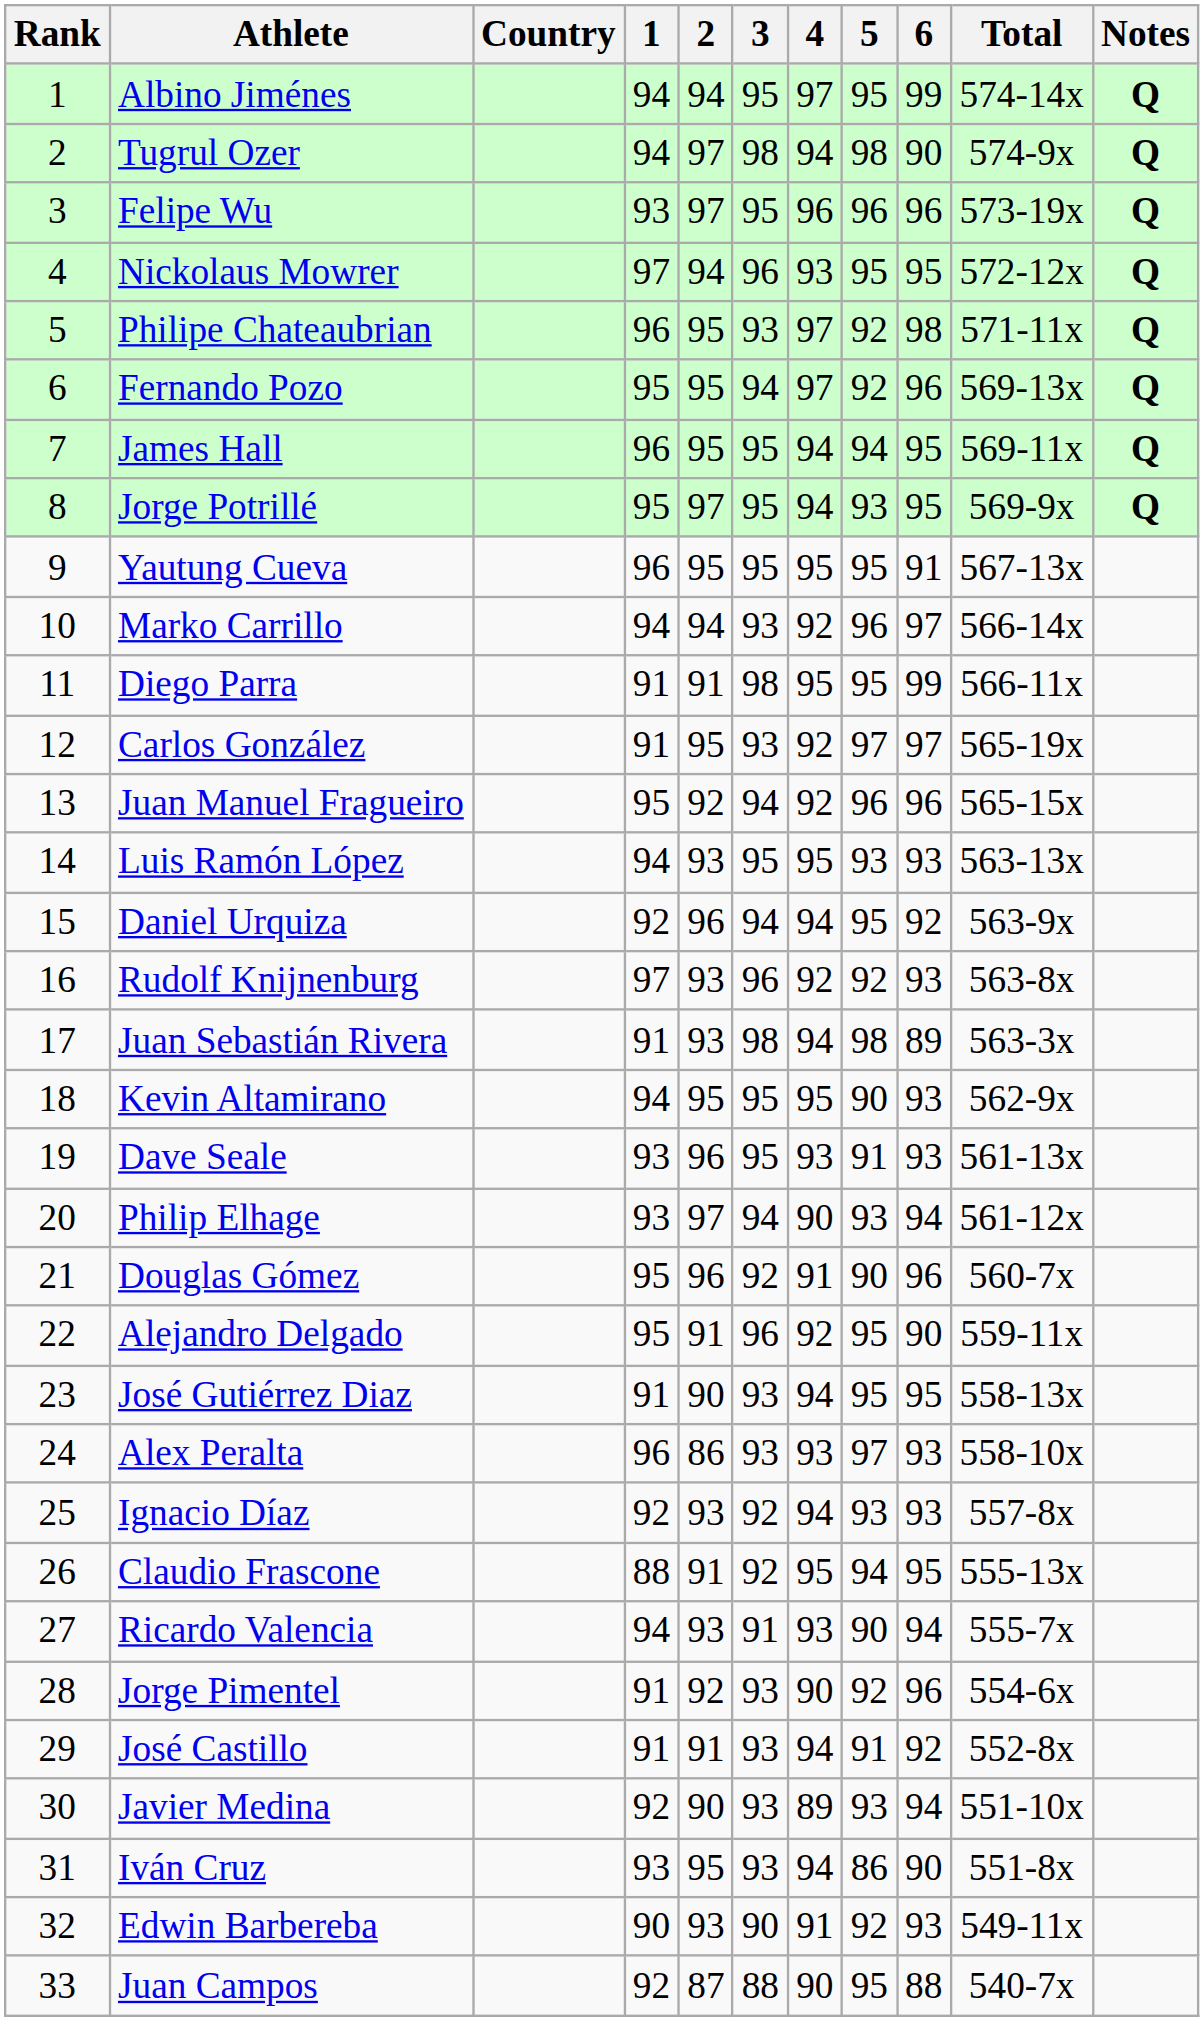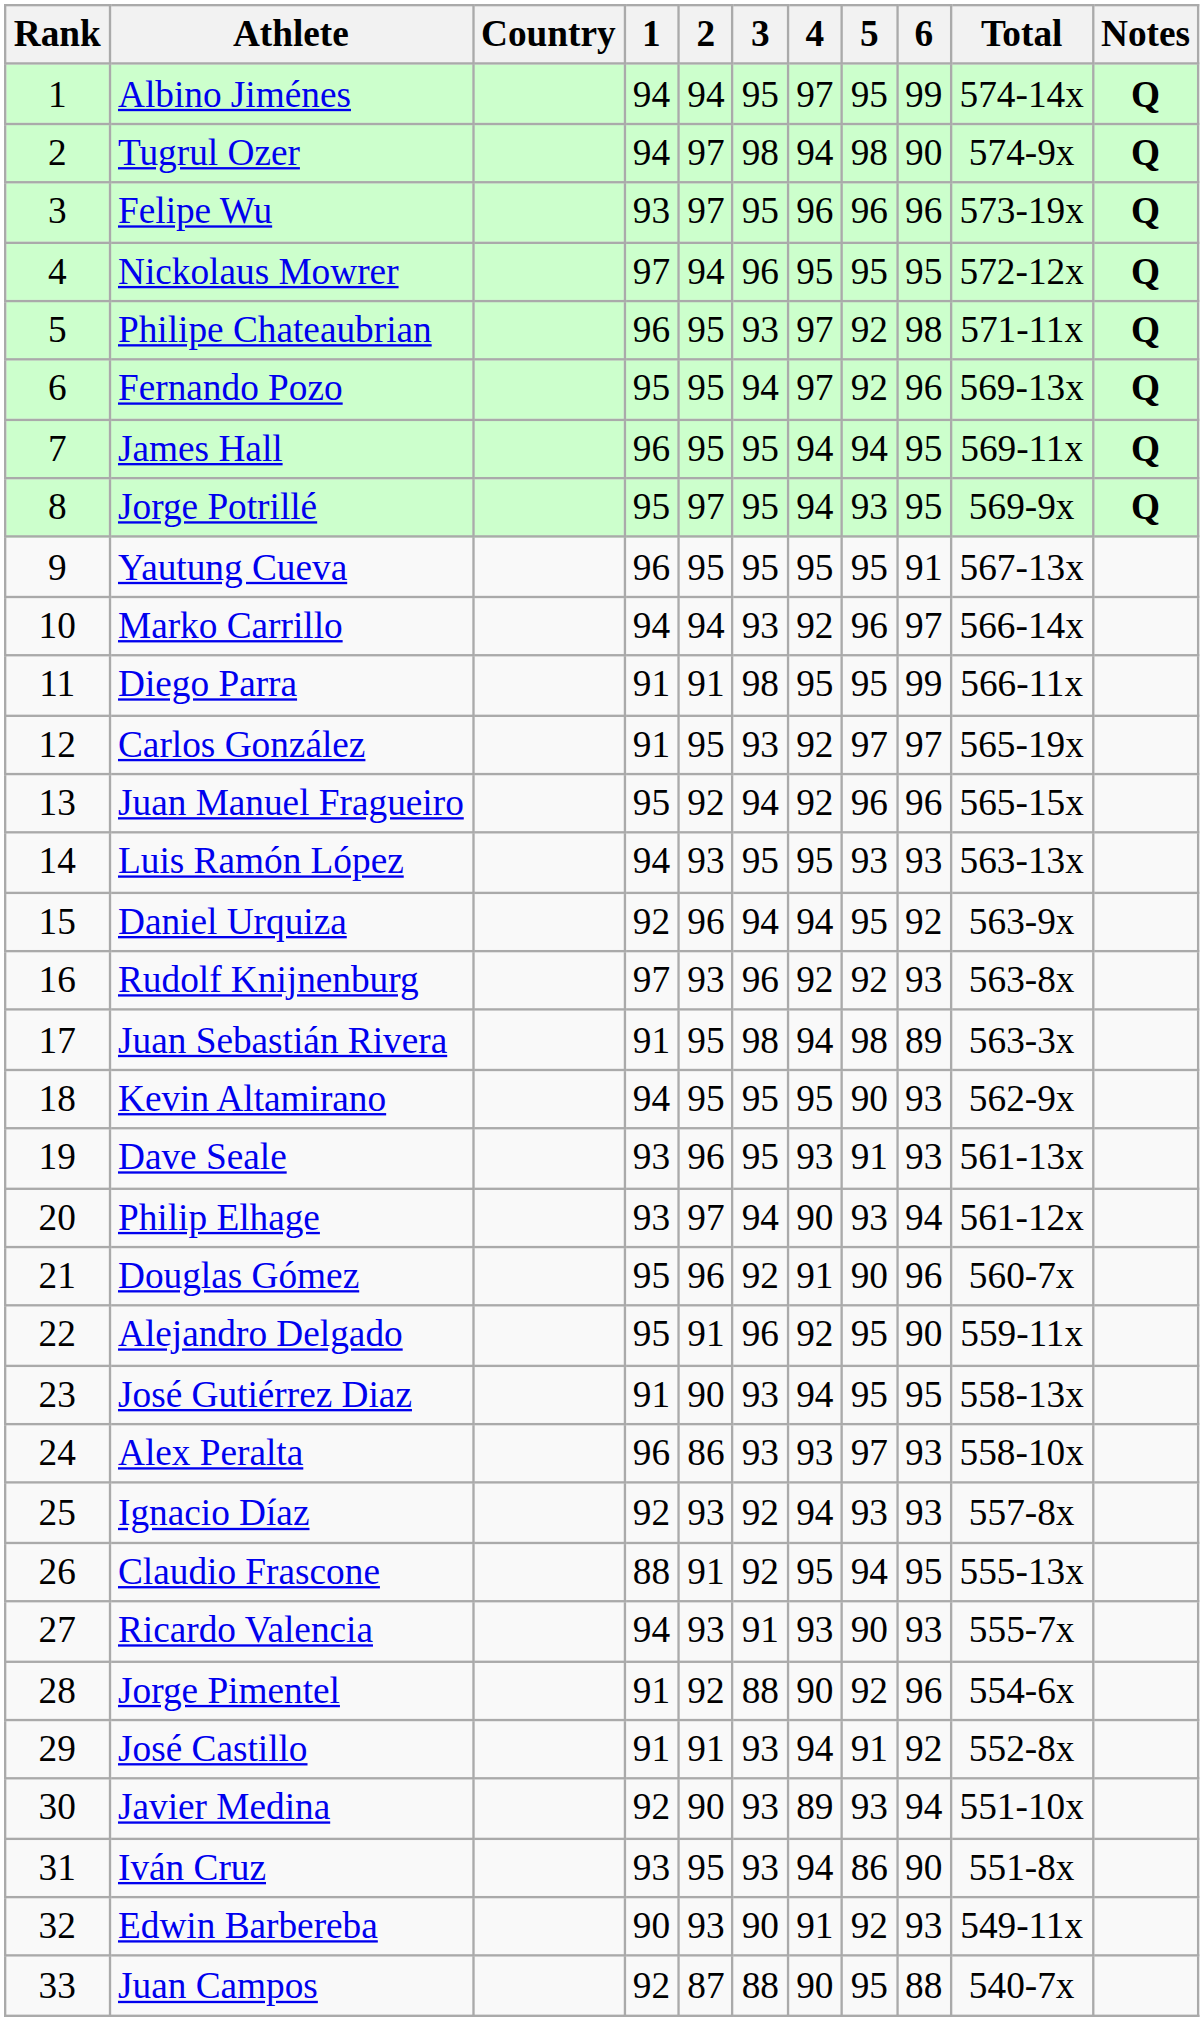 <table class="wikitable sortable" style="text-align:center">
 <tr>
 <th>Rank</th>
 <th>Athlete</th>
 <th>Country</th>
 <th>1</th>
 <th>2</th>
 <th>3</th>
 <th>4</th>
 <th>5</th>
 <th>6</th>
 <th>Total</th>
 <th>Notes</th>
 </tr>
 <tr bgcolor=#ccffcc>
 <td>1</td>
 <td align=left><a href='#'>Albino Jiménes</a></td>
 <td align=left></td>
 <td>94</td>
 <td>94</td>
 <td>95</td>
 <td>97</td>
 <td>95</td>
 <td>99</td>
 <td>574-14x</td>
 <td><strong>Q</strong></td>
 </tr>
 <tr bgcolor=#ccffcc>
 <td>2</td>
 <td align=left><a href='#'>Tugrul Ozer</a></td>
 <td align=left></td>
 <td>94</td>
 <td>97</td>
 <td>98</td>
 <td>94</td>
 <td>98</td>
 <td>90</td>
 <td>574-9x</td>
 <td><strong>Q</strong></td>
 </tr>
 <tr bgcolor=#ccffcc>
 <td>3</td>
 <td align=left><a href='#'>Felipe Wu</a></td>
 <td align=left></td>
 <td>93</td>
 <td>97</td>
 <td>95</td>
 <td>96</td>
 <td>96</td>
 <td>96</td>
 <td>573-19x</td>
 <td><strong>Q</strong></td>
 </tr>
 <tr bgcolor=#ccffcc>
 <td>4</td>
 <td align=left><a href='#'>Nickolaus Mowrer</a></td>
 <td align=left></td>
 <td>97</td>
 <td>94</td>
 <td>96</td>
-<td>93</td>
+<td>95</td>
 <td>95</td>
 <td>95</td>
 <td>572-12x</td>
 <td><strong>Q</strong></td>
 </tr>
 <tr bgcolor=#ccffcc>
 <td>5</td>
 <td align=left><a href='#'>Philipe Chateaubrian</a></td>
 <td align=left></td>
 <td>96</td>
 <td>95</td>
 <td>93</td>
 <td>97</td>
 <td>92</td>
 <td>98</td>
 <td>571-11x</td>
 <td><strong>Q</strong></td>
 </tr>
 <tr bgcolor=#ccffcc>
 <td>6</td>
 <td align=left><a href='#'>Fernando Pozo</a></td>
 <td align=left></td>
 <td>95</td>
 <td>95</td>
 <td>94</td>
 <td>97</td>
 <td>92</td>
 <td>96</td>
 <td>569-13x</td>
 <td><strong>Q</strong></td>
 </tr>
 <tr bgcolor=#ccffcc>
 <td>7</td>
 <td align=left><a href='#'>James Hall</a></td>
 <td align=left></td>
 <td>96</td>
 <td>95</td>
 <td>95</td>
 <td>94</td>
 <td>94</td>
 <td>95</td>
 <td>569-11x</td>
 <td><strong>Q</strong></td>
 </tr>
 <tr bgcolor=#ccffcc>
 <td>8</td>
 <td align=left><a href='#'>Jorge Potrillé</a></td>
 <td align=left></td>
 <td>95</td>
 <td>97</td>
 <td>95</td>
 <td>94</td>
 <td>93</td>
 <td>95</td>
 <td>569-9x</td>
 <td><strong>Q</strong></td>
 </tr>
 <tr>
 <td>9</td>
 <td align=left><a href='#'>Yautung Cueva</a></td>
 <td align=left></td>
 <td>96</td>
 <td>95</td>
 <td>95</td>
 <td>95</td>
 <td>95</td>
 <td>91</td>
 <td>567-13x</td>
 <td></td>
 </tr>
 <tr>
 <td>10</td>
 <td align=left><a href='#'>Marko Carrillo</a></td>
 <td align=left></td>
 <td>94</td>
 <td>94</td>
 <td>93</td>
 <td>92</td>
 <td>96</td>
 <td>97</td>
 <td>566-14x</td>
 <td></td>
 </tr>
 <tr>
 <td>11</td>
 <td align=left><a href='#'>Diego Parra</a></td>
 <td align=left></td>
 <td>91</td>
 <td>91</td>
 <td>98</td>
 <td>95</td>
 <td>95</td>
 <td>99</td>
 <td>566-11x</td>
 <td></td>
 </tr>
 <tr>
 <td>12</td>
 <td align=left><a href='#'>Carlos González</a></td>
 <td align=left></td>
 <td>91</td>
 <td>95</td>
 <td>93</td>
 <td>92</td>
 <td>97</td>
 <td>97</td>
 <td>565-19x</td>
 <td></td>
 </tr>
 <tr>
 <td>13</td>
 <td align=left><a href='#'>Juan Manuel Fragueiro</a></td>
 <td align=left></td>
 <td>95</td>
 <td>92</td>
 <td>94</td>
 <td>92</td>
 <td>96</td>
 <td>96</td>
 <td>565-15x</td>
 <td></td>
 </tr>
 <tr>
 <td>14</td>
 <td align=left><a href='#'>Luis Ramón López</a></td>
 <td align=left></td>
 <td>94</td>
 <td>93</td>
 <td>95</td>
 <td>95</td>
 <td>93</td>
 <td>93</td>
 <td>563-13x</td>
 <td></td>
 </tr>
 <tr>
 <td>15</td>
 <td align=left><a href='#'>Daniel Urquiza</a></td>
 <td align=left></td>
 <td>92</td>
 <td>96</td>
 <td>94</td>
 <td>94</td>
 <td>95</td>
 <td>92</td>
 <td>563-9x</td>
 <td></td>
 </tr>
 <tr>
 <td>16</td>
 <td align=left><a href='#'>Rudolf Knijnenburg</a></td>
 <td align=left></td>
 <td>97</td>
 <td>93</td>
 <td>96</td>
 <td>92</td>
 <td>92</td>
 <td>93</td>
 <td>563-8x</td>
 <td></td>
 </tr>
 <tr>
 <td>17</td>
 <td align=left><a href='#'>Juan Sebastián Rivera</a></td>
 <td align=left></td>
 <td>91</td>
-<td>93</td>
+<td>95</td>
 <td>98</td>
 <td>94</td>
 <td>98</td>
 <td>89</td>
 <td>563-3x</td>
 <td></td>
 </tr>
 <tr>
 <td>18</td>
 <td align=left><a href='#'>Kevin Altamirano</a></td>
 <td align=left></td>
 <td>94</td>
 <td>95</td>
 <td>95</td>
 <td>95</td>
 <td>90</td>
 <td>93</td>
 <td>562-9x</td>
 <td></td>
 </tr>
 <tr>
 <td>19</td>
 <td align=left><a href='#'>Dave Seale</a></td>
 <td align=left></td>
 <td>93</td>
 <td>96</td>
 <td>95</td>
 <td>93</td>
 <td>91</td>
 <td>93</td>
 <td>561-13x</td>
 <td></td>
 </tr>
 <tr>
 <td>20</td>
 <td align=left><a href='#'>Philip Elhage</a></td>
 <td align=left></td>
 <td>93</td>
 <td>97</td>
 <td>94</td>
 <td>90</td>
 <td>93</td>
 <td>94</td>
 <td>561-12x</td>
 <td></td>
 </tr>
 <tr>
 <td>21</td>
 <td align=left><a href='#'>Douglas Gómez</a></td>
 <td align=left></td>
 <td>95</td>
 <td>96</td>
 <td>92</td>
 <td>91</td>
 <td>90</td>
 <td>96</td>
 <td>560-7x</td>
 <td></td>
 </tr>
 <tr>
 <td>22</td>
 <td align=left><a href='#'>Alejandro Delgado</a></td>
 <td align=left></td>
 <td>95</td>
 <td>91</td>
 <td>96</td>
 <td>92</td>
 <td>95</td>
 <td>90</td>
 <td>559-11x</td>
 <td></td>
 </tr>
 <tr>
 <td>23</td>
 <td align=left><a href='#'>José Gutiérrez Diaz</a></td>
 <td align=left></td>
 <td>91</td>
 <td>90</td>
 <td>93</td>
 <td>94</td>
 <td>95</td>
 <td>95</td>
 <td>558-13x</td>
 <td></td>
 </tr>
 <tr>
 <td>24</td>
 <td align=left><a href='#'>Alex Peralta</a></td>
 <td align=left></td>
 <td>96</td>
 <td>86</td>
 <td>93</td>
 <td>93</td>
 <td>97</td>
 <td>93</td>
 <td>558-10x</td>
 <td></td>
 </tr>
 <tr>
 <td>25</td>
 <td align=left><a href='#'>Ignacio Díaz</a></td>
 <td align=left></td>
 <td>92</td>
 <td>93</td>
 <td>92</td>
 <td>94</td>
 <td>93</td>
 <td>93</td>
 <td>557-8x</td>
 <td></td>
 </tr>
 <tr>
 <td>26</td>
 <td align=left><a href='#'>Claudio Frascone</a></td>
 <td align=left></td>
 <td>88</td>
 <td>91</td>
 <td>92</td>
 <td>95</td>
 <td>94</td>
 <td>95</td>
 <td>555-13x</td>
 <td></td>
 </tr>
 <tr>
 <td>27</td>
 <td align=left><a href='#'>Ricardo Valencia</a></td>
 <td align=left></td>
 <td>94</td>
 <td>93</td>
 <td>91</td>
 <td>93</td>
 <td>90</td>
-<td>94</td>
+<td>93</td>
 <td>555-7x</td>
 <td></td>
 </tr>
 <tr>
 <td>28</td>
 <td align=left><a href='#'>Jorge Pimentel</a></td>
 <td align=left></td>
 <td>91</td>
 <td>92</td>
-<td>93</td>
+<td>88</td>
 <td>90</td>
 <td>92</td>
 <td>96</td>
 <td>554-6x</td>
 <td></td>
 </tr>
 <tr>
 <td>29</td>
 <td align=left><a href='#'>José Castillo</a></td>
 <td align=left></td>
 <td>91</td>
 <td>91</td>
 <td>93</td>
 <td>94</td>
 <td>91</td>
 <td>92</td>
 <td>552-8x</td>
 <td></td>
 </tr>
 <tr>
 <td>30</td>
 <td align=left><a href='#'>Javier Medina</a></td>
 <td align=left></td>
 <td>92</td>
 <td>90</td>
 <td>93</td>
 <td>89</td>
 <td>93</td>
 <td>94</td>
 <td>551-10x</td>
 <td></td>
 </tr>
 <tr>
 <td>31</td>
 <td align=left><a href='#'>Iván Cruz</a></td>
 <td align=left></td>
 <td>93</td>
 <td>95</td>
 <td>93</td>
 <td>94</td>
 <td>86</td>
 <td>90</td>
 <td>551-8x</td>
 <td></td>
 </tr>
 <tr>
 <td>32</td>
 <td align=left><a href='#'>Edwin Barbereba</a></td>
 <td align=left></td>
 <td>90</td>
 <td>93</td>
 <td>90</td>
 <td>91</td>
 <td>92</td>
 <td>93</td>
 <td>549-11x</td>
 <td></td>
 </tr>
 <tr>
 <td>33</td>
 <td align=left><a href='#'>Juan Campos</a></td>
 <td align=left></td>
 <td>92</td>
 <td>87</td>
 <td>88</td>
 <td>90</td>
 <td>95</td>
 <td>88</td>
 <td>540-7x</td>
 <td></td>
 </tr>
 <tr>
 </tr>
 </table>
